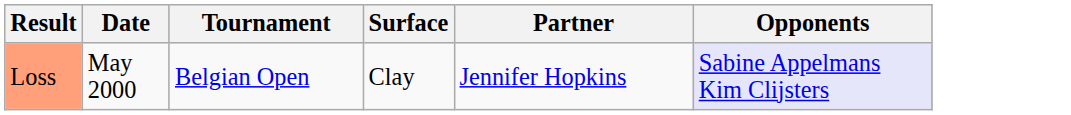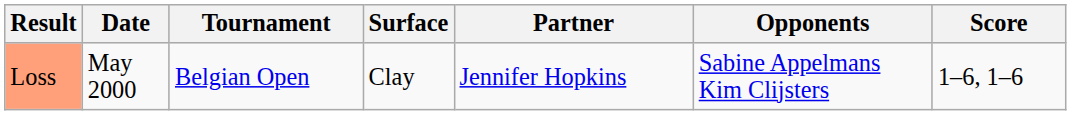 <table class="sortable wikitable">
 <tr>
 <th>Result</th>
 <th style="width:50px">Date</th>
 <th style="width:120px">Tournament</th>
 <th style="width:50px">Surface</th>
 <th style="width:150px">Partner</th>
 <th style="width:150px">Opponents</th>
+<th style="width:80px" class="unsortable">Score</th>
 </tr>
 <tr>
 <td bgcolor=ffa07a>Loss</td>
 <td>May 2000</td>
 <td><a href='#'>Belgian Open</a></td>
 <td>Clay</td>
 <td> <a href='#'>Jennifer Hopkins</a></td>
-<td style="background: lavender;"> <a href='#'>Sabine Appelmans</a> <br>  <a href='#'>Kim Clijsters</a></td>
+<td> <a href='#'>Sabine Appelmans</a> <br>  <a href='#'>Kim Clijsters</a></td>
+<td>1–6, 1–6</td>
 </tr>
 </table>
